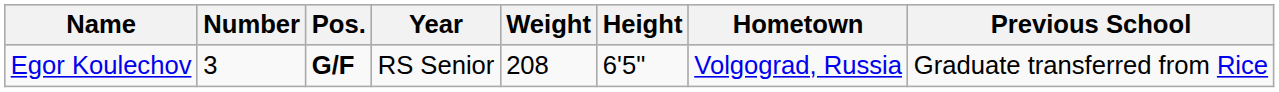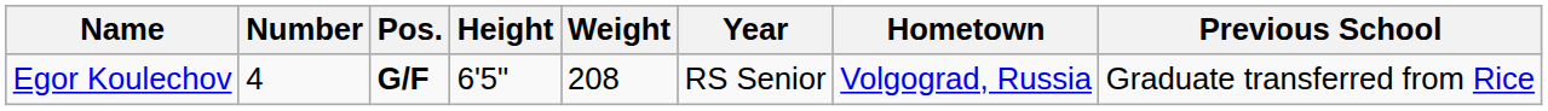 <table class="wikitable sortable" border="1">
 <tr>
 <th>Name</th>
 <th>Number</th>
 <th>Pos.</th>
+<th>Height</th>
+<th>Weight</th>
 <th>Year</th>
-<th>Weight</th>
-<th>Height</th>
 <th>Hometown</th>
 <th class="unsortable">Previous School</th>
 </tr>
 <tr>
 <td><a href='#'>Egor Koulechov</a></td>
-<td>3</td>
+<td>4</td>
 <td><strong>G/F</strong></td>
+<td>6'5"</td>
+<td>208</td>
 <td>RS Senior</td>
-<td>208</td>
-<td>6'5"</td>
 <td><a href='#'>Volgograd, Russia</a></td>
 <td>Graduate transferred from <a href='#'>Rice</a></td>
 </tr>
 </table>
